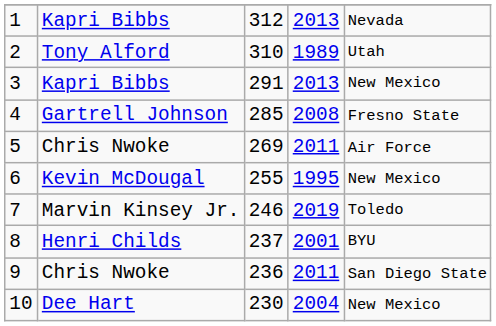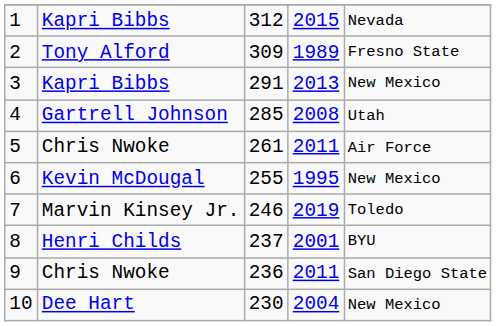 <table class="wikitable">
 <tr>
 </tr>
 <tr>
 <td>1</td>
 <td><a href='#'>Kapri Bibbs</a></td>
 <td>312</td>
-<td><a href='#'>2013</a></td>
+<td><a href='#'>2015</a></td>
 <td style="font-size:80%;">Nevada</td>
 </tr>
 <tr>
 <td>2</td>
 <td><a href='#'>Tony Alford</a></td>
-<td>310</td>
+<td>309</td>
 <td><a href='#'>1989</a></td>
-<td style="font-size:80%;">Utah</td>
+<td style="font-size:80%;">Fresno State</td>
 </tr>
 <tr>
 <td>3</td>
 <td><a href='#'>Kapri Bibbs</a></td>
 <td>291</td>
 <td><a href='#'>2013</a></td>
 <td style="font-size:80%;">New Mexico</td>
 </tr>
 <tr>
 <td>4</td>
 <td><a href='#'>Gartrell Johnson</a></td>
 <td>285</td>
 <td><a href='#'>2008</a></td>
-<td style="font-size:80%;">Fresno State</td>
+<td style="font-size:80%;">Utah</td>
 </tr>
 <tr>
 <td>5</td>
 <td>Chris Nwoke</td>
-<td>269</td>
+<td>261</td>
 <td><a href='#'>2011</a></td>
 <td style="font-size:80%;">Air Force</td>
 </tr>
 <tr>
 <td>6</td>
 <td><a href='#'>Kevin McDougal</a></td>
 <td>255</td>
 <td><a href='#'>1995</a></td>
 <td style="font-size:80%;">New Mexico</td>
 </tr>
 <tr>
 <td>7</td>
 <td>Marvin Kinsey Jr.</td>
 <td>246</td>
 <td><a href='#'>2019</a></td>
 <td style="font-size:80%;">Toledo</td>
 </tr>
 <tr>
 <td>8</td>
 <td><a href='#'>Henri Childs</a></td>
 <td>237</td>
 <td><a href='#'>2001</a></td>
 <td style="font-size:80%;">BYU</td>
 </tr>
 <tr>
 <td>9</td>
 <td>Chris Nwoke</td>
 <td>236</td>
 <td><a href='#'>2011</a></td>
 <td style="font-size:80%;">San Diego State</td>
 </tr>
 <tr>
 <td>10</td>
 <td><a href='#'>Dee Hart</a></td>
 <td>230</td>
 <td><a href='#'>2004</a></td>
 <td style="font-size:80%;">New Mexico</td>
 </tr>
 </table>
